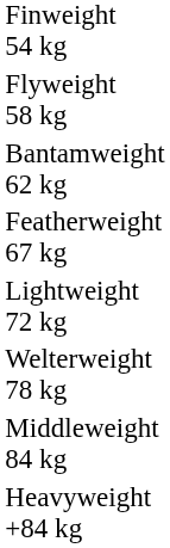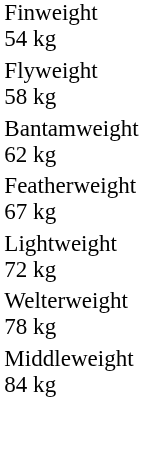 <table>
 <tr>
 <td rowspan="2">Finweight <br>54 kg</td>
 <td rowspan="2"></td>
 <td rowspan="2"></td>
 <td></td>
 </tr>
 <tr>
 <td></td>
 </tr>
 <tr>
 <td rowspan="2">Flyweight <br> 58 kg</td>
 <td rowspan="2"></td>
 <td rowspan="2" nowrap></td>
 <td></td>
 </tr>
 <tr>
 <td></td>
 </tr>
 <tr>
 <td rowspan="2">Bantamweight <br> 62 kg</td>
 <td rowspan="2"></td>
 <td rowspan="2"></td>
 <td></td>
 </tr>
 <tr>
 <td></td>
 </tr>
 <tr>
 <td rowspan="2">Featherweight <br> 67 kg</td>
 <td rowspan="2" nowrap></td>
 <td rowspan="2"></td>
 <td></td>
 </tr>
 <tr>
 <td></td>
 </tr>
 <tr>
 <td rowspan="2">Lightweight <br> 72 kg</td>
 <td rowspan="2"></td>
 <td rowspan="2"></td>
 <td></td>
 </tr>
 <tr>
 <td></td>
 </tr>
 <tr>
 <td rowspan="2">Welterweight <br> 78 kg</td>
 <td rowspan="2"></td>
 <td rowspan="2"></td>
 <td></td>
 </tr>
 <tr>
 <td></td>
 </tr>
 <tr>
 <td rowspan="2">Middleweight <br> 84 kg</td>
 <td rowspan="2"></td>
 <td rowspan="2"></td>
 <td nowrap></td>
 </tr>
 <tr>
 <td></td>
 </tr>
-<tr>
-<td>Heavyweight <br> +84 kg</td>
-<td></td>
-<td></td>
-<td></td>
-</tr>
 </table>
